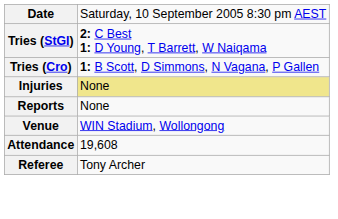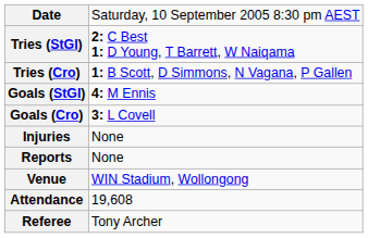 <table class="wikitable">
 <tr>
 <th>Date</th>
 <td>Saturday, 10 September 2005 8:30 pm <a href='#'>AEST</a></td>
 </tr>
 <tr>
 <th>Tries (<a href='#'>StGI</a>)</th>
 <td><strong>2:</strong> <a href='#'>C Best</a><br><strong>1:</strong> <a href='#'>D Young</a>, <a href='#'>T Barrett</a>, <a href='#'>W Naiqama</a></td>
 </tr>
 <tr>
 <th>Tries (<a href='#'>Cro</a>)</th>
 <td><strong>1:</strong> <a href='#'>B Scott</a>, <a href='#'>D Simmons</a>, <a href='#'>N Vagana</a>, <a href='#'>P Gallen</a></td>
 </tr>
 <tr>
+<th>Goals (<a href='#'>StGI</a>)</th>
+<td><strong>4:</strong> <a href='#'>M Ennis</a></td>
+</tr>
+<tr>
+<th>Goals (<a href='#'>Cro</a>)</th>
+<td><strong>3:</strong> <a href='#'>L Covell</a></td>
+</tr>
+<tr>
 <th>Injuries</th>
-<td style="background: khaki;">None</td>
+<td>None</td>
 </tr>
 <tr>
 <th>Reports</th>
 <td>None</td>
 </tr>
 <tr>
 <th>Venue</th>
 <td><a href='#'>WIN Stadium</a>, <a href='#'>Wollongong</a></td>
 </tr>
 <tr>
 <th>Attendance</th>
 <td>19,608</td>
 </tr>
 <tr>
 <th>Referee</th>
 <td>Tony Archer</td>
 </tr>
 </table>
